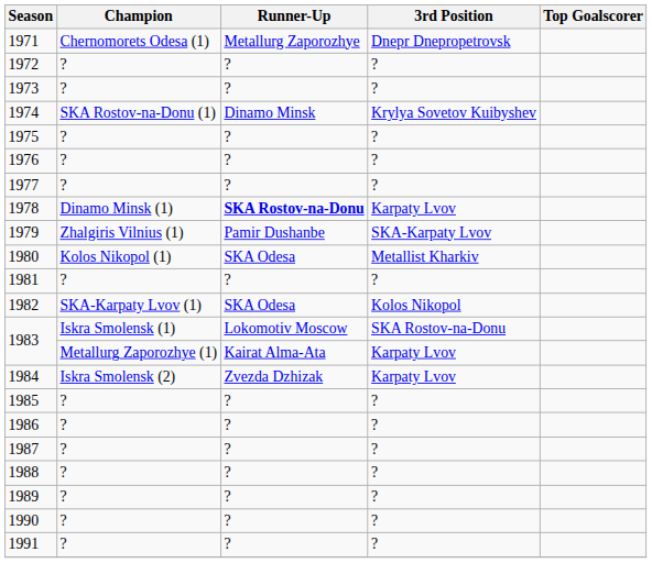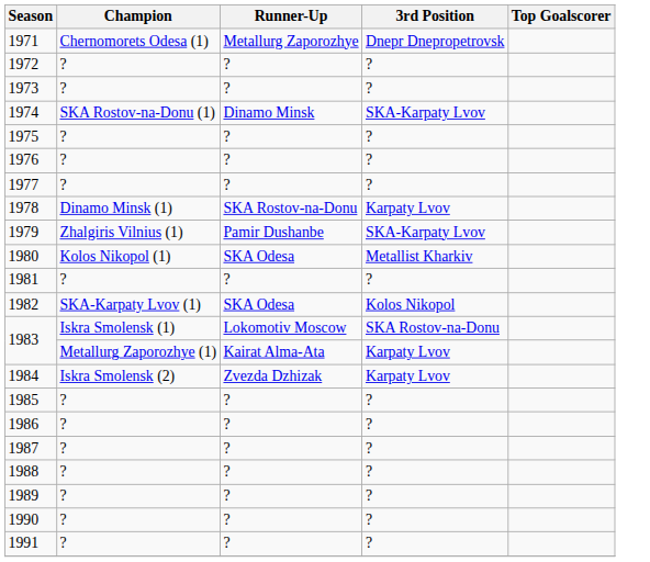 <table class="sortable plainrowheaders wikitable">
 <tr>
 <th>Season</th>
 <th>Champion</th>
 <th>Runner-Up</th>
 <th>3rd Position</th>
 <th>Top Goalscorer</th>
 </tr>
 <tr>
 <td>1971</td>
 <td><a href='#'>Chernomorets Odesa</a> (1)</td>
 <td><a href='#'>Metallurg Zaporozhye</a></td>
 <td><a href='#'>Dnepr Dnepropetrovsk</a></td>
 <td></td>
 </tr>
 <tr>
 <td>1972</td>
 <td>?</td>
 <td>?</td>
 <td>?</td>
 <td></td>
 </tr>
 <tr>
 <td>1973</td>
 <td>?</td>
 <td>?</td>
 <td>?</td>
 <td></td>
 </tr>
 <tr>
 <td>1974</td>
 <td><a href='#'>SKA Rostov-na-Donu</a> (1)</td>
 <td><a href='#'>Dinamo Minsk</a></td>
-<td><a href='#'>Krylya Sovetov Kuibyshev</a></td>
+<td><a href='#'>SKA-Karpaty Lvov</a></td>
 <td></td>
 </tr>
 <tr>
 <td>1975</td>
 <td>?</td>
 <td>?</td>
 <td>?</td>
 <td></td>
 </tr>
 <tr>
 <td>1976</td>
 <td>?</td>
 <td>?</td>
 <td>?</td>
 <td></td>
 </tr>
 <tr>
 <td>1977</td>
 <td>?</td>
 <td>?</td>
 <td>?</td>
 <td></td>
 </tr>
 <tr>
 <td>1978</td>
 <td><a href='#'>Dinamo Minsk</a> (1)</td>
-<td><strong><a href='#'>SKA Rostov-na-Donu</a></strong></td>
+<td><a href='#'>SKA Rostov-na-Donu</a></td>
 <td><a href='#'>Karpaty Lvov</a></td>
 <td></td>
 </tr>
 <tr>
 <td>1979</td>
 <td><a href='#'>Zhalgiris Vilnius</a> (1)</td>
 <td><a href='#'>Pamir Dushanbe</a></td>
 <td><a href='#'>SKA-Karpaty Lvov</a></td>
 <td></td>
 </tr>
 <tr>
 <td>1980</td>
 <td><a href='#'>Kolos Nikopol</a> (1)</td>
 <td><a href='#'>SKA Odesa</a></td>
 <td><a href='#'>Metallist Kharkiv</a></td>
 <td></td>
 </tr>
 <tr>
 <td>1981</td>
 <td>?</td>
 <td>?</td>
 <td>?</td>
 <td></td>
 </tr>
 <tr>
 <td>1982</td>
 <td><a href='#'>SKA-Karpaty Lvov</a> (1)</td>
 <td><a href='#'>SKA Odesa</a></td>
 <td><a href='#'>Kolos Nikopol</a></td>
 <td></td>
 </tr>
 <tr>
 <td rowspan=2>1983</td>
 <td><a href='#'>Iskra Smolensk</a> (1)</td>
 <td><a href='#'>Lokomotiv Moscow</a></td>
 <td><a href='#'>SKA Rostov-na-Donu</a></td>
 <td></td>
 </tr>
 <tr>
 <td><a href='#'>Metallurg Zaporozhye</a> (1)</td>
 <td><a href='#'>Kairat Alma-Ata</a></td>
 <td><a href='#'>Karpaty Lvov</a></td>
 <td></td>
 </tr>
 <tr>
 <td>1984</td>
 <td><a href='#'>Iskra Smolensk</a> (2)</td>
 <td><a href='#'>Zvezda Dzhizak</a></td>
 <td><a href='#'>Karpaty Lvov</a></td>
 <td></td>
 </tr>
 <tr>
 <td>1985</td>
 <td>?</td>
 <td>?</td>
 <td>?</td>
 <td></td>
 </tr>
 <tr>
 <td>1986</td>
 <td>?</td>
 <td>?</td>
 <td>?</td>
 <td></td>
 </tr>
 <tr>
 <td>1987</td>
 <td>?</td>
 <td>?</td>
 <td>?</td>
 <td></td>
 </tr>
 <tr>
 <td>1988</td>
 <td>?</td>
 <td>?</td>
 <td>?</td>
 <td></td>
 </tr>
 <tr>
 <td>1989</td>
 <td>?</td>
 <td>?</td>
 <td>?</td>
 <td></td>
 </tr>
 <tr>
 <td>1990</td>
 <td>?</td>
 <td>?</td>
 <td>?</td>
 <td></td>
 </tr>
 <tr>
 <td>1991</td>
 <td>?</td>
 <td>?</td>
 <td>?</td>
 <td></td>
 </tr>
 <tr>
 </tr>
 </table>
